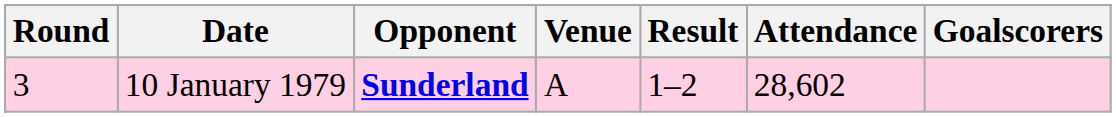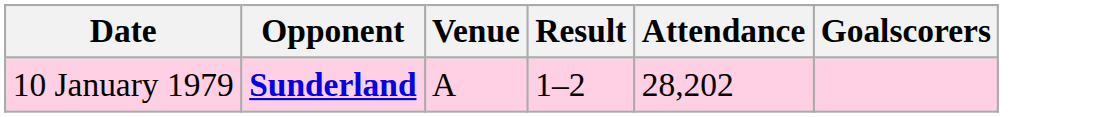 <table class="wikitable">
 <tr>
-<th>Round</th>
 <th>Date</th>
 <th>Opponent</th>
 <th>Venue</th>
 <th>Result</th>
 <th>Attendance</th>
 <th>Goalscorers</th>
 </tr>
 <tr style="background-color: #ffd0e3;">
-<td>3</td>
 <td>10 January 1979</td>
 <td><strong><a href='#'>Sunderland</a></strong></td>
 <td>A</td>
 <td>1–2</td>
-<td>28,602</td>
+<td>28,202</td>
 <td></td>
 </tr>
 </table>
